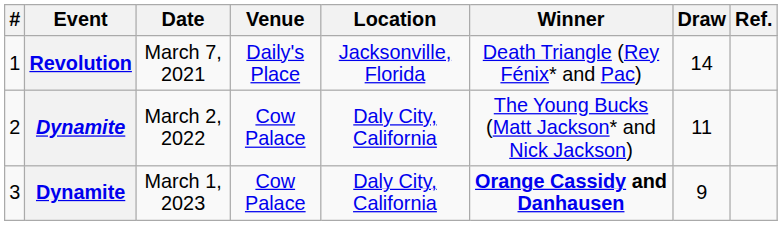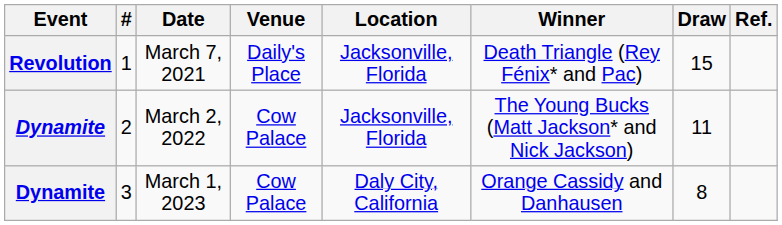 <table class="wikitable plainrowheaders" style="width:100%; text-align:center;">
 <tr>
+<th>Event</th>
 <th>#</th>
-<th>Event</th>
 <th>Date</th>
 <th>Venue</th>
 <th>Location</th>
 <th>Winner</th>
 <th>Draw</th>
 <th>Ref.</th>
 </tr>
 <tr>
+<th><strong><a href='#'>Revolution</a></strong></th>
 <td>1</td>
-<th><strong><a href='#'>Revolution</a></strong></th>
 <td>March 7, 2021</td>
 <td><a href='#'>Daily's Place</a></td>
 <td><a href='#'>Jacksonville, Florida</a></td>
 <td><a href='#'>Death Triangle</a> (<a href='#'>Rey Fénix</a>* and <a href='#'>Pac</a>)</td>
-<td>14</td>
+<td>15</td>
 <td></td>
 </tr>
 <tr>
+<th><em><a href='#'>Dynamite</a></th>
 <td>2</td>
-<th><em><a href='#'>Dynamite</a></th>
 <td>March 2, 2022</td>
 <td><a href='#'>Cow Palace</a></td>
-<td><a href='#'>Daly City, California</a></td>
+<td><a href='#'>Jacksonville, Florida</a></td>
 <td><a href='#'>The Young Bucks</a><br>(<a href='#'>Matt Jackson</a>* and <a href='#'>Nick Jackson</a>)</td>
 <td>11</td>
 <td></td>
 </tr>
 <tr>
+<th></em><a href='#'>Dynamite</a><em></th>
 <td>3</td>
-<th></em><a href='#'>Dynamite</a><em></th>
 <td>March 1, 2023</td>
 <td><a href='#'>Cow Palace</a></td>
 <td><a href='#'>Daly City, California</a></td>
-<td><strong><a href='#'>Orange Cassidy</a> and <a href='#'>Danhausen</a></strong></td>
-<td>9</td>
+<td><a href='#'>Orange Cassidy</a> and <a href='#'>Danhausen</a></td>
+<td>8</td>
 <td></td>
 </tr>
 </table>
